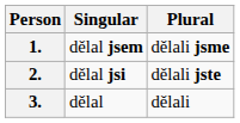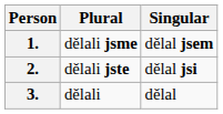 <table class=wikitable>
 <tr>
 <th>Person</th>
+<th>Plural</th>
 <th>Singular</th>
-<th>Plural</th>
 </tr>
 <tr>
 <th>1.</th>
+<td>dělali <strong>jsme</strong></td>
 <td>dělal <strong>jsem</strong></td>
-<td>dělali <strong>jsme</strong></td>
 </tr>
 <tr>
 <th>2.</th>
+<td>dělali <strong>jste</strong></td>
 <td>dělal <strong>jsi</strong></td>
-<td>dělali <strong>jste</strong></td>
 </tr>
 <tr>
 <th>3.</th>
+<td>dělali</td>
 <td>dělal</td>
-<td>dělali</td>
 </tr>
 </table>
